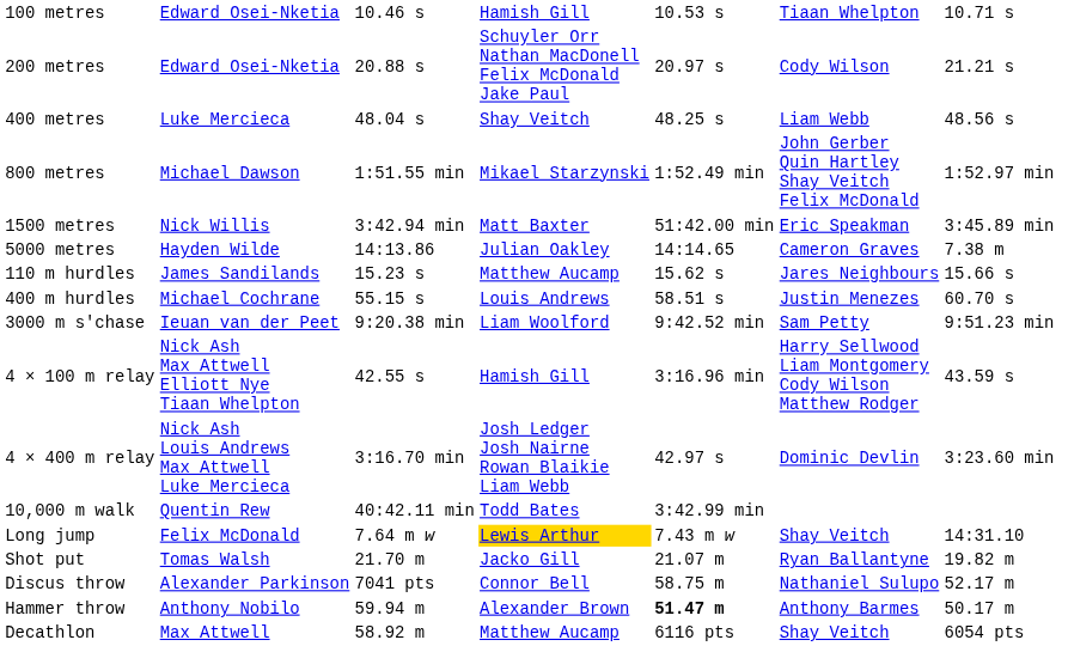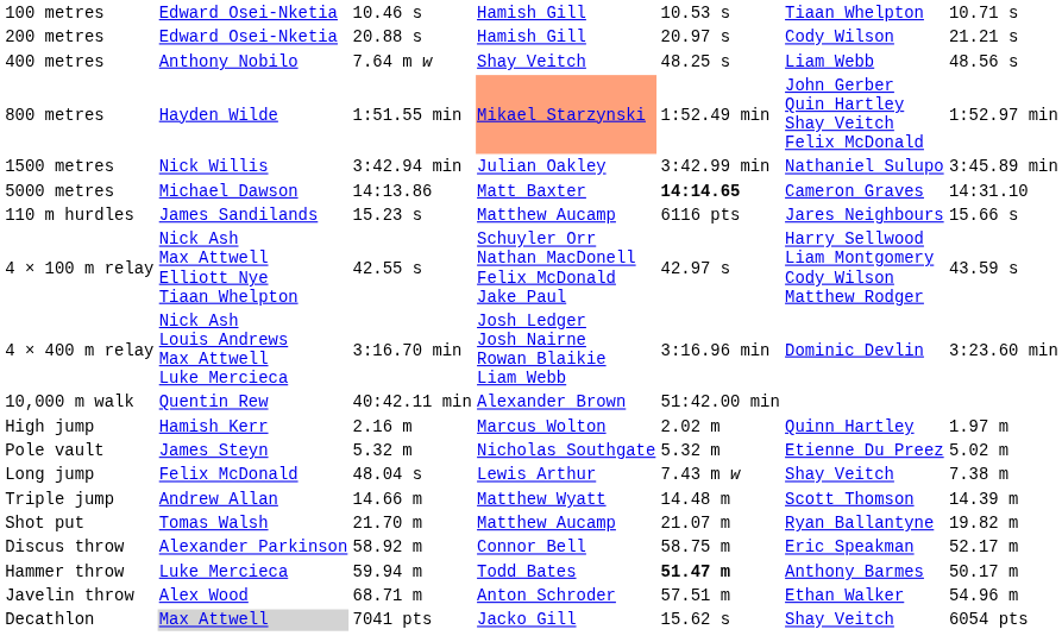 <table>
 <tr>
 <td>100 metres</td>
 <td><a href='#'>Edward Osei-Nketia</a></td>
 <td>10.46 s</td>
 <td><a href='#'>Hamish Gill</a></td>
 <td>10.53 s</td>
 <td><a href='#'>Tiaan Whelpton</a></td>
 <td>10.71 s</td>
 </tr>
 <tr>
 <td>200 metres</td>
 <td><a href='#'>Edward Osei-Nketia</a></td>
 <td>20.88 s</td>
-<td><a href='#'>Schuyler Orr</a><br><a href='#'>Nathan MacDonell</a><br><a href='#'>Felix McDonald</a><br><a href='#'>Jake Paul</a></td>
+<td><a href='#'>Hamish Gill</a></td>
 <td>20.97 s</td>
 <td><a href='#'>Cody Wilson</a></td>
 <td>21.21 s</td>
 </tr>
 <tr>
 <td>400 metres</td>
-<td><a href='#'>Luke Mercieca</a></td>
-<td>48.04 s</td>
+<td><a href='#'>Anthony Nobilo</a></td>
+<td>7.64 m <em>w</em></td>
 <td><a href='#'>Shay Veitch</a></td>
 <td>48.25 s</td>
 <td><a href='#'>Liam Webb</a></td>
 <td>48.56 s</td>
 </tr>
 <tr>
 <td>800 metres</td>
-<td><a href='#'>Michael Dawson</a></td>
+<td><a href='#'>Hayden Wilde</a></td>
 <td>1:51.55 min</td>
-<td><a href='#'>Mikael Starzynski</a></td>
+<td style="background: lightsalmon;"><a href='#'>Mikael Starzynski</a></td>
 <td>1:52.49 min</td>
 <td><a href='#'>John Gerber</a><br><a href='#'>Quin Hartley</a><br><a href='#'>Shay Veitch</a><br><a href='#'>Felix McDonald</a></td>
 <td>1:52.97 min</td>
 </tr>
 <tr>
 <td>1500 metres</td>
 <td><a href='#'>Nick Willis</a></td>
 <td>3:42.94 min</td>
-<td><a href='#'>Matt Baxter</a></td>
-<td>51:42.00 min</td>
-<td><a href='#'>Eric Speakman</a></td>
+<td><a href='#'>Julian Oakley</a></td>
+<td>3:42.99 min</td>
+<td><a href='#'>Nathaniel Sulupo</a></td>
 <td>3:45.89 min</td>
 </tr>
 <tr>
 <td>5000 metres</td>
-<td><a href='#'>Hayden Wilde</a></td>
+<td><a href='#'>Michael Dawson</a></td>
 <td>14:13.86</td>
-<td><a href='#'>Julian Oakley</a></td>
-<td>14:14.65</td>
+<td><a href='#'>Matt Baxter</a></td>
+<td><strong>14:14.65</strong></td>
 <td><a href='#'>Cameron Graves</a></td>
-<td>7.38 m</td>
+<td>14:31.10</td>
 </tr>
 <tr>
 <td>110 m hurdles</td>
 <td><a href='#'>James Sandilands</a></td>
 <td>15.23 s</td>
 <td><a href='#'>Matthew Aucamp</a></td>
-<td>15.62 s</td>
+<td>6116 pts</td>
 <td><a href='#'>Jares Neighbours</a></td>
 <td>15.66 s</td>
-</tr>
-<tr>
-<td>400 m hurdles</td>
-<td><a href='#'>Michael Cochrane</a></td>
-<td>55.15 s</td>
-<td><a href='#'>Louis Andrews</a></td>
-<td>58.51 s</td>
-<td><a href='#'>Justin Menezes</a></td>
-<td>60.70 s</td>
-</tr>
-<tr>
-<td>3000 m s'chase</td>
-<td><a href='#'>Ieuan van der Peet</a></td>
-<td>9:20.38 min</td>
-<td><a href='#'>Liam Woolford</a></td>
-<td>9:42.52 min</td>
-<td><a href='#'>Sam Petty</a></td>
-<td>9:51.23 min</td>
 </tr>
 <tr>
 <td>4 × 100 m relay</td>
 <td><a href='#'>Nick Ash</a><br><a href='#'>Max Attwell</a><br><a href='#'>Elliott Nye</a><br><a href='#'>Tiaan Whelpton</a></td>
 <td>42.55 s</td>
-<td><a href='#'>Hamish Gill</a></td>
-<td>3:16.96 min</td>
+<td><a href='#'>Schuyler Orr</a><br><a href='#'>Nathan MacDonell</a><br><a href='#'>Felix McDonald</a><br><a href='#'>Jake Paul</a></td>
+<td>42.97 s</td>
 <td><a href='#'>Harry Sellwood</a><br><a href='#'>Liam Montgomery</a><br><a href='#'>Cody Wilson</a><br><a href='#'>Matthew Rodger</a></td>
 <td>43.59 s</td>
 </tr>
 <tr>
 <td>4 × 400 m relay</td>
 <td><a href='#'>Nick Ash</a><br><a href='#'>Louis Andrews</a><br><a href='#'>Max Attwell</a><br><a href='#'>Luke Mercieca</a></td>
 <td>3:16.70 min</td>
 <td><a href='#'>Josh Ledger</a><br><a href='#'>Josh Nairne</a><br><a href='#'>Rowan Blaikie</a><br><a href='#'>Liam Webb</a></td>
-<td>42.97 s</td>
+<td>3:16.96 min</td>
 <td><a href='#'>Dominic Devlin</a></td>
 <td>3:23.60 min</td>
 </tr>
 <tr>
 <td>10,000 m walk</td>
 <td><a href='#'>Quentin Rew</a></td>
 <td>40:42.11 min</td>
-<td><a href='#'>Todd Bates</a></td>
-<td>3:42.99 min</td>
+<td><a href='#'>Alexander Brown</a></td>
+<td>51:42.00 min</td>
 <td></td>
 <td></td>
 </tr>
 <tr>
+<td>High jump</td>
+<td><a href='#'>Hamish Kerr</a></td>
+<td>2.16 m</td>
+<td><a href='#'>Marcus Wolton</a></td>
+<td>2.02 m</td>
+<td><a href='#'>Quinn Hartley</a></td>
+<td>1.97 m</td>
+</tr>
+<tr>
+<td>Pole vault</td>
+<td><a href='#'>James Steyn</a></td>
+<td>5.32 m</td>
+<td><a href='#'>Nicholas Southgate</a></td>
+<td>5.32 m</td>
+<td><a href='#'>Etienne Du Preez</a></td>
+<td>5.02 m</td>
+</tr>
+<tr>
 <td>Long jump</td>
 <td><a href='#'>Felix McDonald</a></td>
-<td>7.64 m <em>w</em></td>
-<td style="background: gold;"><a href='#'>Lewis Arthur</a></td>
+<td>48.04 s</td>
+<td><a href='#'>Lewis Arthur</a></td>
 <td>7.43 m <em>w</em></td>
 <td><a href='#'>Shay Veitch</a></td>
-<td>14:31.10</td>
+<td>7.38 m</td>
+</tr>
+<tr>
+<td>Triple jump</td>
+<td><a href='#'>Andrew Allan</a></td>
+<td>14.66 m</td>
+<td><a href='#'>Matthew Wyatt</a></td>
+<td>14.48 m</td>
+<td><a href='#'>Scott Thomson</a></td>
+<td>14.39 m</td>
 </tr>
 <tr>
 <td>Shot put</td>
 <td><a href='#'>Tomas Walsh</a></td>
 <td>21.70 m</td>
-<td><a href='#'>Jacko Gill</a></td>
+<td><a href='#'>Matthew Aucamp</a></td>
 <td>21.07 m</td>
 <td><a href='#'>Ryan Ballantyne</a></td>
 <td>19.82 m</td>
 </tr>
 <tr>
 <td>Discus throw</td>
 <td><a href='#'>Alexander Parkinson</a></td>
-<td>7041 pts</td>
+<td>58.92 m</td>
 <td><a href='#'>Connor Bell</a></td>
 <td>58.75 m</td>
-<td><a href='#'>Nathaniel Sulupo</a></td>
+<td><a href='#'>Eric Speakman</a></td>
 <td>52.17 m</td>
 </tr>
 <tr>
 <td>Hammer throw</td>
-<td><a href='#'>Anthony Nobilo</a></td>
+<td><a href='#'>Luke Mercieca</a></td>
 <td>59.94 m</td>
-<td><a href='#'>Alexander Brown</a></td>
+<td><a href='#'>Todd Bates</a></td>
 <td><strong>51.47 m</strong></td>
 <td><a href='#'>Anthony Barmes</a></td>
 <td>50.17 m</td>
 </tr>
 <tr>
+<td>Javelin throw</td>
+<td><a href='#'>Alex Wood</a></td>
+<td>68.71 m</td>
+<td><a href='#'>Anton Schroder</a></td>
+<td>57.51 m</td>
+<td><a href='#'>Ethan Walker</a></td>
+<td>54.96 m</td>
+</tr>
+<tr>
 <td>Decathlon</td>
-<td><a href='#'>Max Attwell</a></td>
-<td>58.92 m</td>
-<td><a href='#'>Matthew Aucamp</a></td>
-<td>6116 pts</td>
+<td style="background: lightgrey;"><a href='#'>Max Attwell</a></td>
+<td>7041 pts</td>
+<td><a href='#'>Jacko Gill</a></td>
+<td>15.62 s</td>
 <td><a href='#'>Shay Veitch</a></td>
 <td>6054 pts</td>
 </tr>
 </table>
